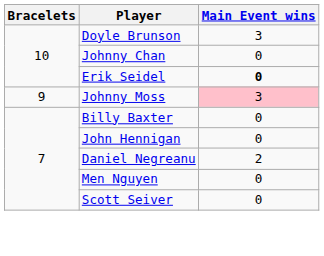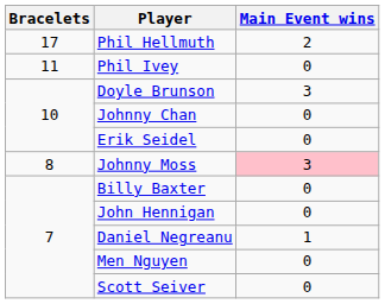 <table class="wikitable sortable">
 <tr>
 <th>Bracelets</th>
 <th>Player</th>
 <th><a href='#'>Main Event wins</a></th>
+</tr>
+<tr>
+<td align=center>17</td>
+<td> <a href='#'>Phil Hellmuth</a></td>
+<td align=center>2</td>
+</tr>
+<tr>
+<td align=center>11</td>
+<td> <a href='#'>Phil Ivey</a></td>
+<td align=center>0</td>
 </tr>
 <tr>
 <td rowspan=3 align=center>10</td>
 <td> <a href='#'>Doyle Brunson</a></td>
 <td align=center>3</td>
 </tr>
 <tr>
 <td> <a href='#'>Johnny Chan</a></td>
 <td align=center>0</td>
 </tr>
 <tr>
 <td> <a href='#'>Erik Seidel</a></td>
-<td align=center><strong>0</strong></td>
+<td align=center>0</td>
 </tr>
 <tr>
-<td align=center>9</td>
+<td align=center>8</td>
 <td> <a href='#'>Johnny Moss</a></td>
 <td align=center style="background: pink;">3</td>
 </tr>
 <tr>
 <td rowspan=5 align=center>7</td>
 <td> <a href='#'>Billy Baxter</a></td>
 <td align=center>0</td>
 </tr>
 <tr>
 <td> <a href='#'>John Hennigan</a></td>
 <td align=center>0</td>
 </tr>
 <tr>
 <td> <a href='#'>Daniel Negreanu</a></td>
-<td align=center>2</td>
+<td align=center>1</td>
 </tr>
 <tr>
 <td> <a href='#'>Men Nguyen</a></td>
 <td align=center>0</td>
 </tr>
 <tr>
 <td> <a href='#'>Scott Seiver</a></td>
 <td align=center>0</td>
 </tr>
 </table>
